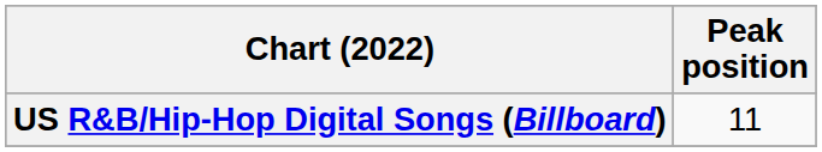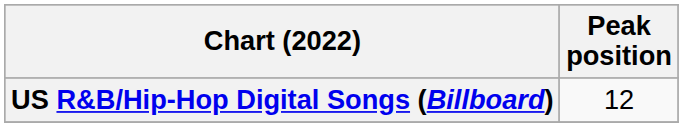 <table class="wikitable sortable plainrowheaders" style="text-align:center;">
 <tr>
 <th scope="col">Chart (2022)</th>
 <th scope="col">Peak<br>position</th>
 </tr>
 <tr>
 <th scope="row">US <a href='#'>R&B/Hip-Hop Digital Songs</a> (<em><a href='#'>Billboard</a></em>)</th>
-<td>11</td>
+<td>12</td>
 </tr>
 <tr>
 </tr>
 </table>
